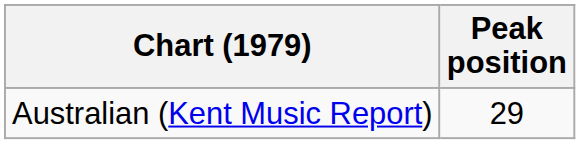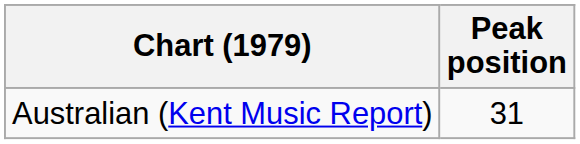 <table class="wikitable">
 <tr>
 <th>Chart (1979)</th>
 <th>Peak<br>position</th>
 </tr>
 <tr>
 <td>Australian (<a href='#'>Kent Music Report</a>)</td>
-<td align="center">29</td>
+<td align="center">31</td>
 </tr>
 </table>
